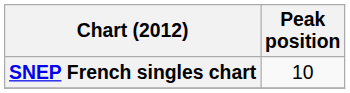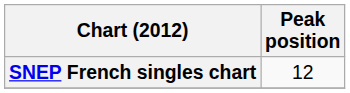 <table class="wikitable sortable plainrowheaders" border="1">
 <tr>
 <th scope="col">Chart (2012)</th>
 <th scope="col">Peak<br>position</th>
 </tr>
 <tr>
 <th scope="row"><a href='#'>SNEP</a> French singles chart</th>
-<td align="center">10</td>
+<td align="center">12</td>
 </tr>
 <tr>
 </tr>
 </table>
